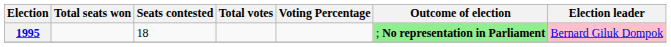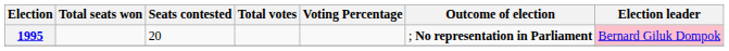 <table class="wikitable">
 <tr>
 <th>Election</th>
 <th>Total seats won</th>
 <th>Seats contested</th>
 <th>Total votes</th>
 <th>Voting Percentage</th>
 <th>Outcome of election</th>
 <th>Election leader</th>
 </tr>
 <tr>
 <th><a href='#'>1995</a></th>
 <td></td>
-<td>18</td>
+<td>20</td>
 <td></td>
 <td></td>
-<td style="background: lightgreen;">; <strong>No representation in Parliament</strong></td>
+<td>; <strong>No representation in Parliament</strong></td>
 <td style="background: pink;"><a href='#'>Bernard Giluk Dompok</a></td>
 </tr>
 <tr>
 </tr>
 </table>
